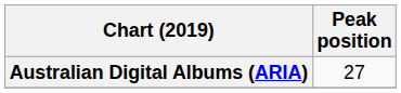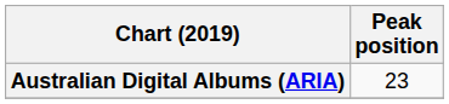 <table class="wikitable sortable plainrowheaders" style="text-align:center">
 <tr>
 <th scope="col">Chart (2019)</th>
 <th scope="col">Peak<br>position</th>
 </tr>
 <tr>
 <th scope="row">Australian Digital Albums (<a href='#'>ARIA</a>)</th>
-<td>27</td>
+<td>23</td>
 </tr>
 <tr>
 </tr>
 <tr>
 </tr>
 <tr>
 </tr>
 </table>
